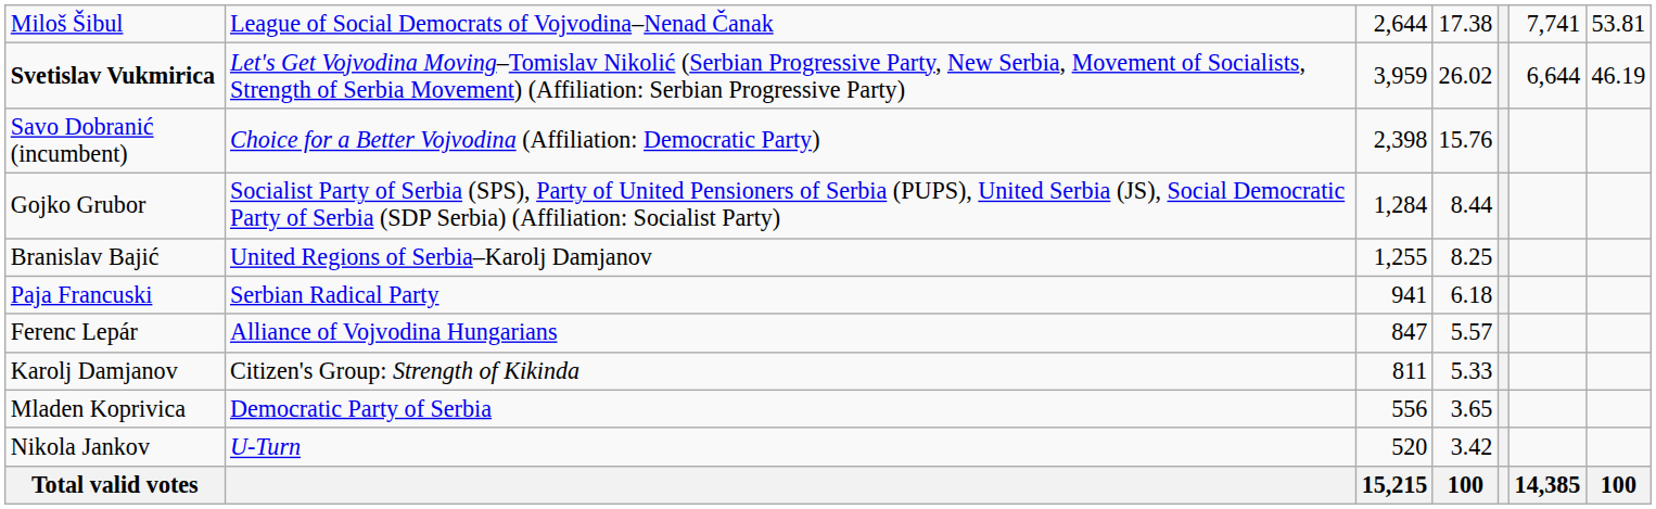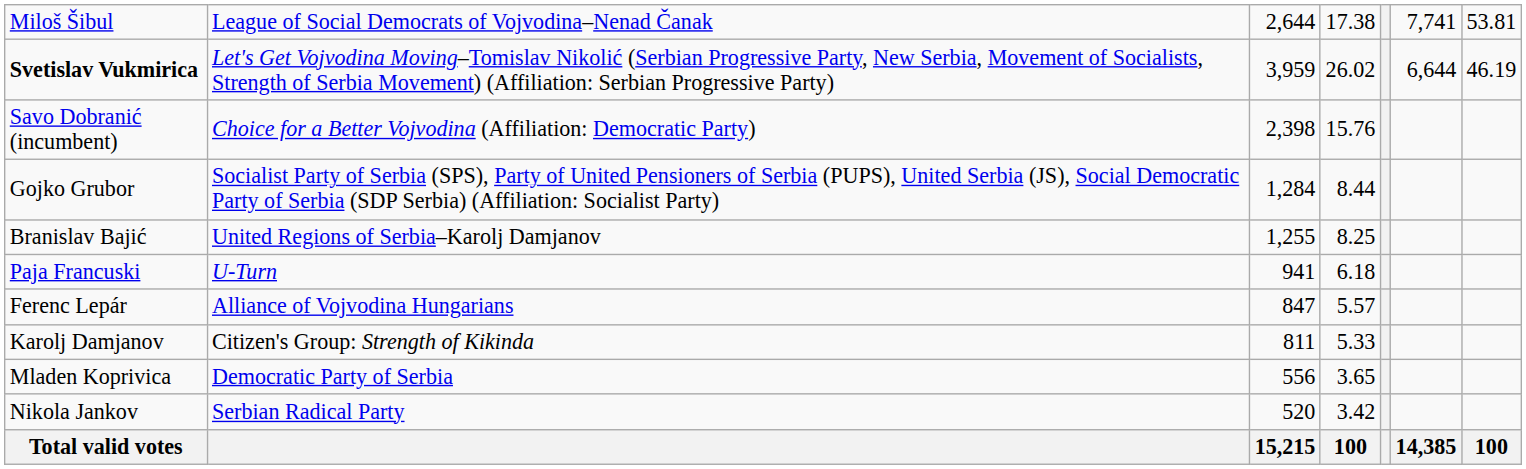 <table style="width:1100px;" class="wikitable">
 <tr>
 <td align="left"><a href='#'>Miloš Šibul</a></td>
 <td align="left"><a href='#'>League of Social Democrats of Vojvodina</a>–<a href='#'>Nenad Čanak</a></td>
 <td align="right">2,644</td>
 <td align="right">17.38</td>
 <th align="left"></th>
 <td align="right">7,741</td>
 <td align="right">53.81</td>
 </tr>
 <tr>
 <td align="left"><strong>Svetislav Vukmirica</strong></td>
 <td align="left"><em><a href='#'>Let's Get Vojvodina Moving</a></em>–<a href='#'>Tomislav Nikolić</a> (<a href='#'>Serbian Progressive Party</a>, <a href='#'>New Serbia</a>, <a href='#'>Movement of Socialists</a>, <a href='#'>Strength of Serbia Movement</a>) (Affiliation: Serbian Progressive Party)</td>
 <td align="right">3,959</td>
 <td align="right">26.02</td>
 <th align="left"></th>
 <td align="right">6,644</td>
 <td align="right">46.19</td>
 </tr>
 <tr>
 <td align="left"><a href='#'>Savo Dobranić</a> (incumbent)</td>
 <td align="left"><em><a href='#'>Choice for a Better Vojvodina</a></em> (Affiliation: <a href='#'>Democratic Party</a>)</td>
 <td align="right">2,398</td>
 <td align="right">15.76</td>
 <th align="left"></th>
 <td align="right"></td>
 <td align="right"></td>
 </tr>
 <tr>
 <td align="left">Gojko Grubor</td>
 <td align="left"><a href='#'>Socialist Party of Serbia</a> (SPS), <a href='#'>Party of United Pensioners of Serbia</a> (PUPS), <a href='#'>United Serbia</a> (JS), <a href='#'>Social Democratic Party of Serbia</a> (SDP Serbia) (Affiliation: Socialist Party)</td>
 <td align="right">1,284</td>
 <td align="right">8.44</td>
 <th align="left"></th>
 <td align="right"></td>
 <td align="right"></td>
 </tr>
 <tr>
 <td align="left">Branislav Bajić</td>
 <td align="left"><a href='#'>United Regions of Serbia</a>–Karolj Damjanov</td>
 <td align="right">1,255</td>
 <td align="right">8.25</td>
 <th align="left"></th>
 <td align="right"></td>
 <td align="right"></td>
 </tr>
 <tr>
 <td align="left"><a href='#'>Paja Francuski</a></td>
-<td align="left"><a href='#'>Serbian Radical Party</a></td>
+<td align="left"><em><a href='#'>U-Turn</a></em></td>
 <td align="right">941</td>
 <td align="right">6.18</td>
 <th align="left"></th>
 <td align="right"></td>
 <td align="right"></td>
 </tr>
 <tr>
 <td align="left">Ferenc Lepár</td>
 <td align="left"><a href='#'>Alliance of Vojvodina Hungarians</a></td>
 <td align="right">847</td>
 <td align="right">5.57</td>
 <th align="left"></th>
 <td align="right"></td>
 <td align="right"></td>
 </tr>
 <tr>
 <td align="left">Karolj Damjanov</td>
 <td align="left">Citizen's Group: <em>Strength of Kikinda</em></td>
 <td align="right">811</td>
 <td align="right">5.33</td>
 <th align="left"></th>
 <td align="right"></td>
 <td align="right"></td>
 </tr>
 <tr>
 <td align="left">Mladen Koprivica</td>
 <td align="left"><a href='#'>Democratic Party of Serbia</a></td>
 <td align="right">556</td>
 <td align="right">3.65</td>
 <th align="left"></th>
 <td align="right"></td>
 <td align="right"></td>
 </tr>
 <tr>
 <td align="left">Nikola Jankov</td>
-<td align="left"><em><a href='#'>U-Turn</a></em></td>
+<td align="left"><a href='#'>Serbian Radical Party</a></td>
 <td align="right">520</td>
 <td align="right">3.42</td>
 <th align="left"></th>
 <td align="right"></td>
 <td align="right"></td>
 </tr>
 <tr>
 <th align="left">Total valid votes</th>
 <th align="left"></th>
 <th align="right">15,215</th>
 <th align="right">100</th>
 <th align="left"></th>
 <th align="right">14,385</th>
 <th align="right">100</th>
 </tr>
 </table>
